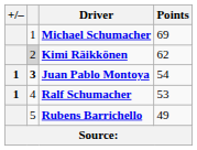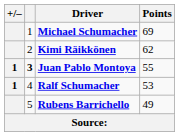 <table class="wikitable" style="font-size: 85%;">
 <tr>
 <th scope="col">+/–</th>
 <th scope="col"></th>
 <th scope="col">Driver</th>
 <th scope="col">Points</th>
 </tr>
 <tr>
 <th scope="row"></th>
 <td align="center">1</td>
 <td> <strong><a href='#'>Michael Schumacher</a></strong></td>
 <td>69</td>
 </tr>
 <tr>
 <th scope="row"></th>
-<td align="center" style="background: lightgrey;">2</td>
+<td align="center">2</td>
 <td> <strong><a href='#'>Kimi Räikkönen</a></strong></td>
 <td>62</td>
 </tr>
 <tr>
 <th scope="row"> 1</th>
 <td align="center"><strong>3</strong></td>
 <td> <strong><a href='#'>Juan Pablo Montoya</a></strong></td>
-<td>54</td>
+<td>55</td>
 </tr>
 <tr>
 <th scope="row"> 1</th>
 <td align="center">4</td>
 <td> <strong><a href='#'>Ralf Schumacher</a></strong></td>
 <td>53</td>
 </tr>
 <tr>
 <th scope="row"></th>
 <td align="center">5</td>
 <td> <strong><a href='#'>Rubens Barrichello</a></strong></td>
 <td>49</td>
 </tr>
 <tr>
 <th colspan=4>Source:</th>
 </tr>
 </table>
